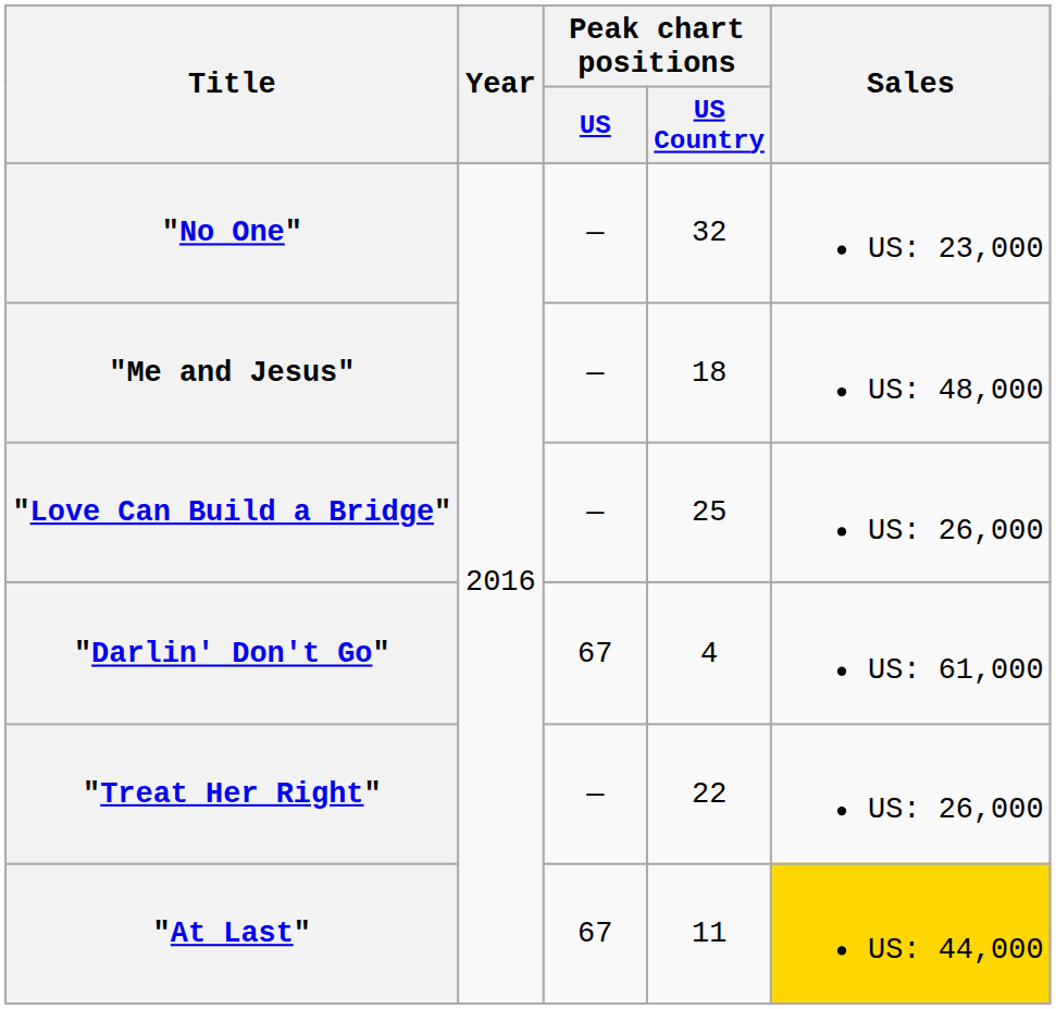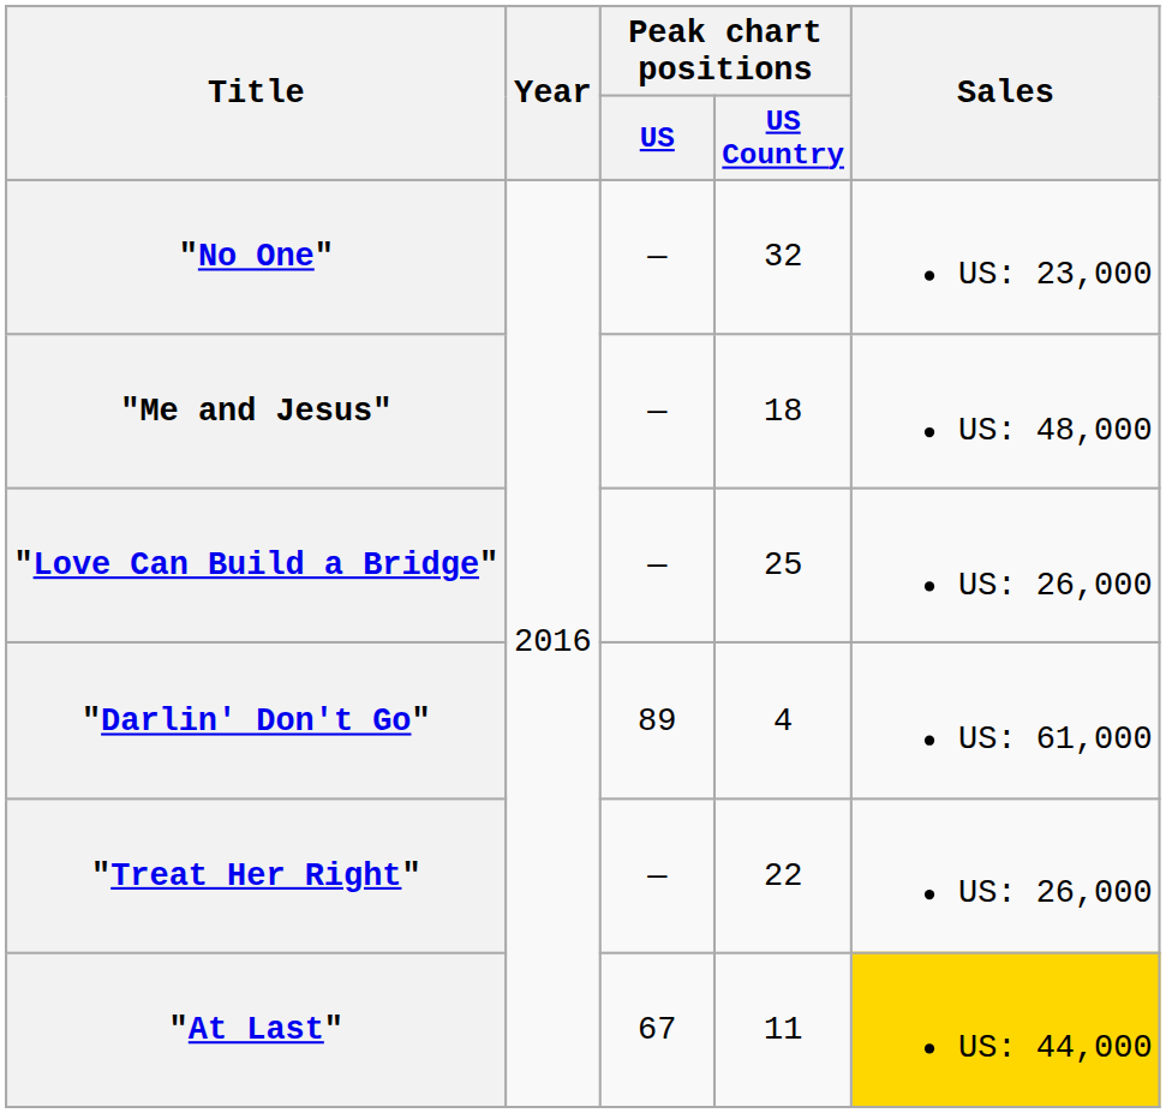 <table class="wikitable plainrowheaders" style="text-align:center;">
 <tr>
 <th scope="col" rowspan="2">Title</th>
 <th scope="col" rowspan="2" style="width:2em;">Year</th>
 <th scope="col" colspan="2">Peak chart positions</th>
 <th scope="col" rowspan="2">Sales</th>
 </tr>
 <tr>
 <th scope="col" style="width:3.5em; font-size:90%;"><a href='#'>US</a><br></th>
 <th scope="col" style="width:3.5em; font-size:90%;"><a href='#'>US<br>Country</a><br></th>
 </tr>
 <tr>
 <th scope="row">"<a href='#'>No One</a>"</th>
 <td rowspan="6">2016</td>
 <td>—</td>
 <td>32</td>
 <td><br><ul><li>US: 23,000</li></ul></td>
 </tr>
 <tr>
 <th scope="row">"Me and Jesus"</th>
 <td>—</td>
 <td>18</td>
 <td><br><ul><li>US: 48,000</li></ul></td>
 </tr>
 <tr>
 <th scope="row">"<a href='#'>Love Can Build a Bridge</a>"</th>
 <td>—</td>
 <td>25</td>
 <td><br><ul><li>US: 26,000</li></ul></td>
 </tr>
 <tr>
 <th scope="row">"<a href='#'>Darlin' Don't Go</a>"</th>
-<td>67</td>
+<td>89</td>
 <td>4</td>
 <td><br><ul><li>US: 61,000</li></ul></td>
 </tr>
 <tr>
 <th scope="row">"<a href='#'>Treat Her Right</a>"<br></th>
 <td>—</td>
 <td>22</td>
 <td><br><ul><li>US: 26,000</li></ul></td>
 </tr>
 <tr>
 <th scope="row">"<a href='#'>At Last</a>"</th>
 <td>67</td>
 <td>11</td>
 <td style="background: gold;"><br><ul><li>US: 44,000</li></ul></td>
 </tr>
 </table>
